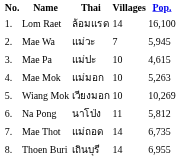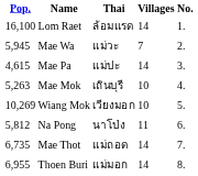 <table>
 <tr>
-<th>No.</th>
+<th><a href='#'>Pop.</a></th>
 <th>Name</th>
 <th>Thai</th>
 <th>Villages</th>
-<th><a href='#'>Pop.</a></th>
+<th>No.</th>
 </tr>
 <tr>
-<td>1.</td>
+<td>16,100</td>
 <td>Lom Raet</td>
 <td>ล้อมแรด</td>
 <td>14</td>
-<td>16,100</td>
+<td>1.</td>
 </tr>
 <tr>
-<td>2.</td>
+<td>5,945</td>
 <td>Mae Wa</td>
 <td>แม่วะ</td>
 <td>7</td>
-<td>5,945</td>
+<td>2.</td>
 </tr>
 <tr>
-<td>3.</td>
+<td>4,615</td>
 <td>Mae Pa</td>
 <td>แม่ปะ</td>
-<td>10</td>
-<td>4,615</td>
+<td>14</td>
+<td>3.</td>
 </tr>
 <tr>
+<td>5,263</td>
+<td>Mae Mok</td>
+<td>เถินบุรี</td>
+<td>10</td>
 <td>4.</td>
-<td>Mae Mok</td>
-<td>แม่มอก</td>
-<td>10</td>
-<td>5,263</td>
 </tr>
 <tr>
-<td>5.</td>
+<td>10,269</td>
 <td>Wiang Mok</td>
 <td>เวียงมอก</td>
 <td>10</td>
-<td>10,269</td>
+<td>5.</td>
 </tr>
 <tr>
-<td>6.</td>
+<td>5,812</td>
 <td>Na Pong</td>
 <td>นาโป่ง</td>
 <td>11</td>
-<td>5,812</td>
+<td>6.</td>
 </tr>
 <tr>
-<td>7.</td>
+<td>6,735</td>
 <td>Mae Thot</td>
 <td>แม่ถอด</td>
 <td>14</td>
-<td>6,735</td>
+<td>7.</td>
 </tr>
 <tr>
+<td>6,955</td>
+<td>Thoen Buri</td>
+<td>แม่มอก</td>
+<td>14</td>
 <td>8.</td>
-<td>Thoen Buri</td>
-<td>เถินบุรี</td>
-<td>14</td>
-<td>6,955</td>
 </tr>
 </table>
